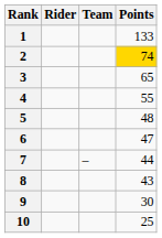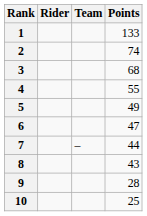 <table class="wikitable">
 <tr>
 <th scope="col">Rank</th>
 <th scope="col">Rider</th>
 <th scope="col">Team</th>
 <th scope="col">Points</th>
 </tr>
 <tr>
 <th scope="row">1</th>
 <td></td>
 <td></td>
 <td style="text-align:right;">133</td>
 </tr>
 <tr>
 <th scope="row">2</th>
 <td></td>
 <td></td>
-<td style="background: gold; text-align:right;">74</td>
+<td style="text-align:right;">74</td>
 </tr>
 <tr>
 <th scope="row">3</th>
 <td></td>
 <td></td>
-<td style="text-align:right;">65</td>
+<td style="text-align:right;">68</td>
 </tr>
 <tr>
 <th scope="row">4</th>
 <td></td>
 <td></td>
 <td style="text-align:right;">55</td>
 </tr>
 <tr>
 <th scope="row">5</th>
 <td></td>
 <td></td>
-<td style="text-align:right;">48</td>
+<td style="text-align:right;">49</td>
 </tr>
 <tr>
 <th scope="row">6</th>
 <td></td>
 <td></td>
 <td style="text-align:right;">47</td>
 </tr>
 <tr>
 <th scope="row">7</th>
 <td></td>
 <td>–</td>
 <td style="text-align:right;">44</td>
 </tr>
 <tr>
 <th scope="row">8</th>
 <td></td>
 <td></td>
 <td style="text-align:right;">43</td>
 </tr>
 <tr>
 <th scope="row">9</th>
 <td></td>
 <td></td>
-<td style="text-align:right;">30</td>
+<td style="text-align:right;">28</td>
 </tr>
 <tr>
 <th scope="row">10</th>
 <td></td>
 <td></td>
 <td style="text-align:right;">25</td>
 </tr>
 </table>
